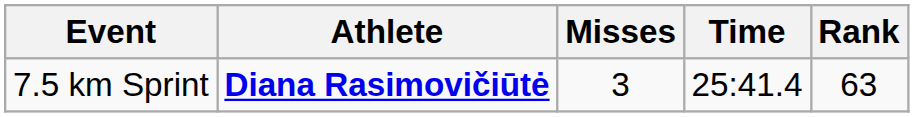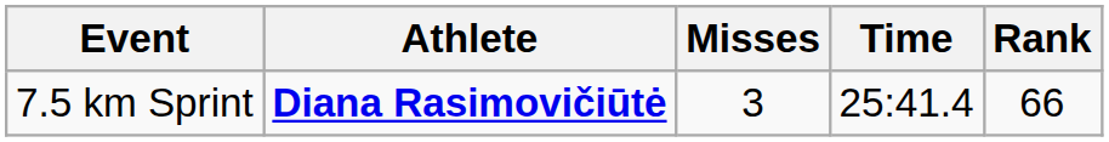 <table class="wikitable" style="font-size:90%">
 <tr>
 <th>Event</th>
 <th>Athlete</th>
 <th>Misses</th>
 <th>Time</th>
 <th>Rank</th>
 </tr>
 <tr>
 <td>7.5 km Sprint</td>
 <td><strong><a href='#'>Diana Rasimovičiūtė</a></strong></td>
 <td align="center">3</td>
 <td align="center">25:41.4</td>
-<td align="center">63</td>
+<td align="center">66</td>
 </tr>
 </table>
